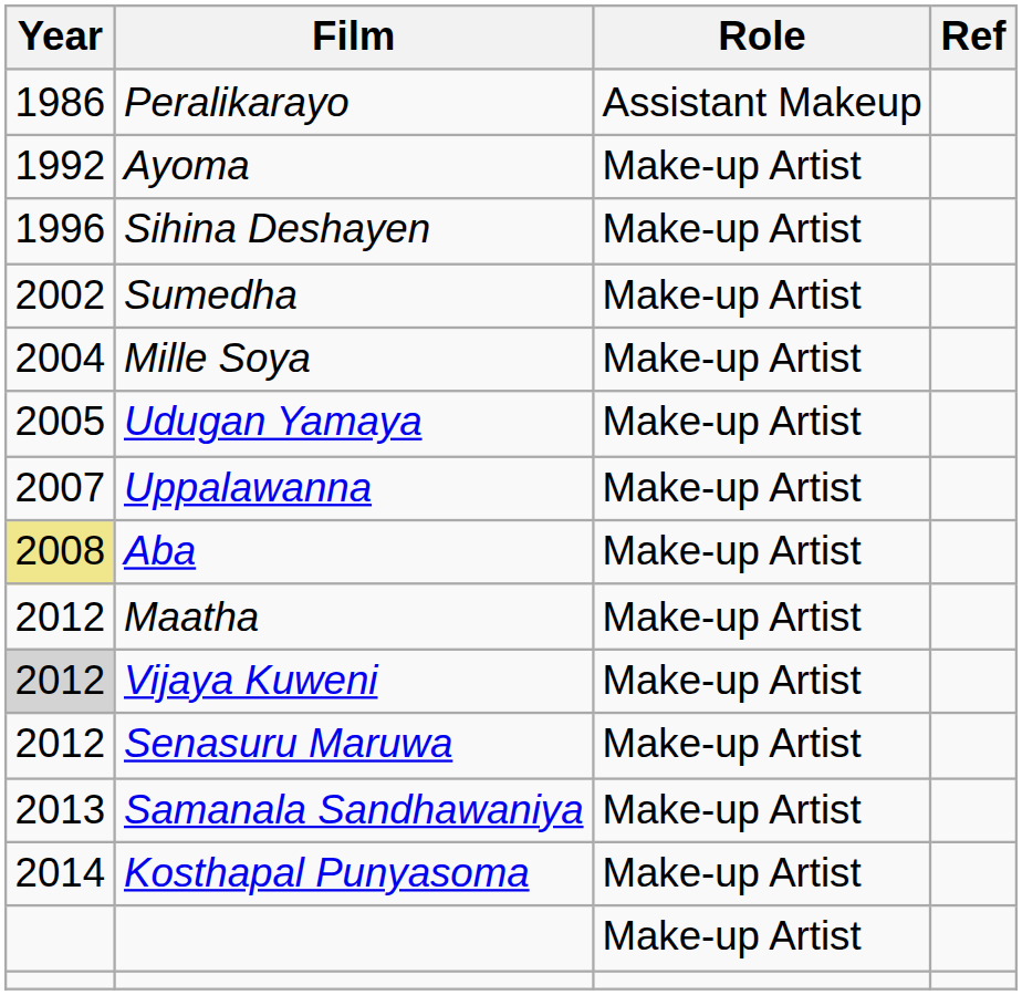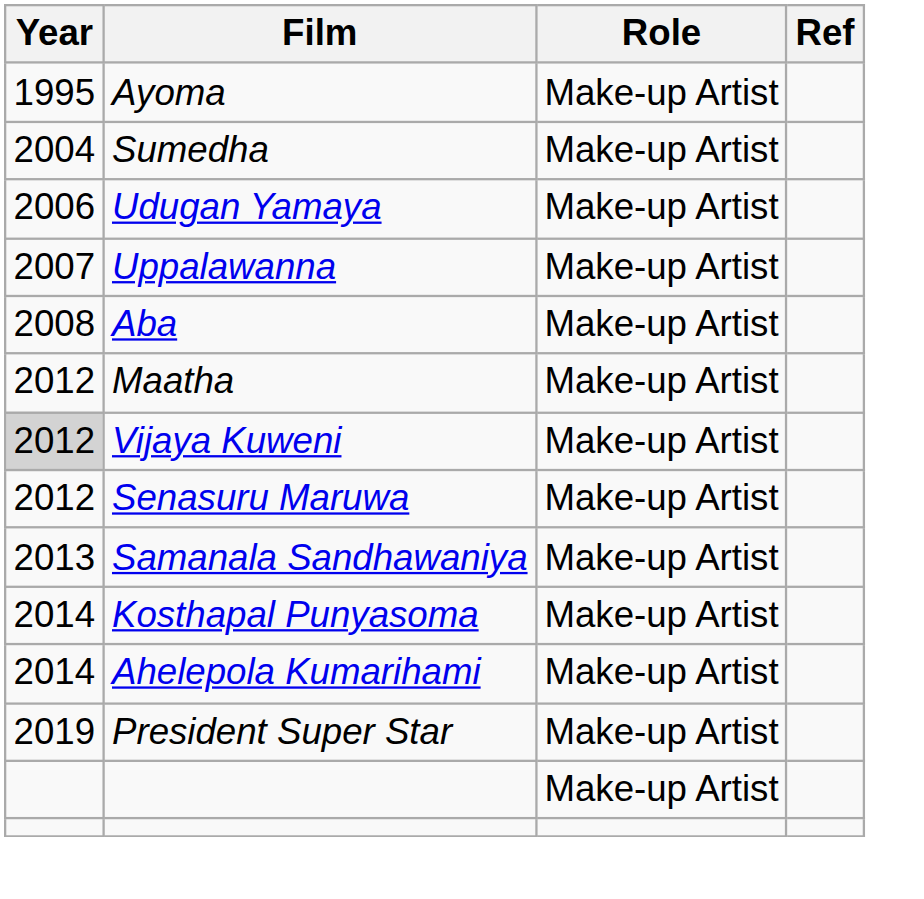 <table class="wikitable">
 <tr>
 <th>Year</th>
 <th>Film</th>
 <th>Role</th>
 <th>Ref</th>
 </tr>
 <tr>
-<td>1986</td>
-<td><em>Peralikarayo</em></td>
-<td>Assistant Makeup</td>
-<td></td>
-</tr>
-<tr>
-<td>1992</td>
+<td>1995</td>
 <td><em>Ayoma</em></td>
 <td>Make-up Artist</td>
 <td></td>
 </tr>
 <tr>
-<td>1996</td>
-<td><em>Sihina Deshayen</em></td>
-<td>Make-up Artist</td>
-<td></td>
-</tr>
-<tr>
-<td>2002</td>
+<td>2004</td>
 <td><em>Sumedha</em></td>
 <td>Make-up Artist</td>
 <td></td>
 </tr>
 <tr>
-<td>2004</td>
-<td><em>Mille Soya</em></td>
-<td>Make-up Artist</td>
-<td></td>
-</tr>
-<tr>
-<td>2005</td>
+<td>2006</td>
 <td><em><a href='#'>Udugan Yamaya</a></em></td>
 <td>Make-up Artist</td>
 <td></td>
 </tr>
 <tr>
 <td>2007</td>
 <td><em><a href='#'>Uppalawanna</a></em></td>
 <td>Make-up Artist</td>
 <td></td>
 </tr>
 <tr>
-<td style="background: khaki;">2008</td>
+<td>2008</td>
 <td><em><a href='#'>Aba</a></em></td>
 <td>Make-up Artist</td>
 <td></td>
 </tr>
 <tr>
 <td>2012</td>
 <td><em>Maatha</em></td>
 <td>Make-up Artist</td>
 <td></td>
 </tr>
 <tr>
 <td style="background: lightgrey;">2012</td>
 <td><em><a href='#'>Vijaya Kuweni</a></em></td>
 <td>Make-up Artist</td>
 <td></td>
 </tr>
 <tr>
 <td>2012</td>
 <td><em><a href='#'>Senasuru Maruwa</a></em></td>
 <td>Make-up Artist</td>
 <td></td>
 </tr>
 <tr>
 <td>2013</td>
 <td><em><a href='#'>Samanala Sandhawaniya</a></em></td>
 <td>Make-up Artist</td>
 <td></td>
 </tr>
 <tr>
 <td>2014</td>
 <td><em><a href='#'>Kosthapal Punyasoma</a></em></td>
 <td>Make-up Artist</td>
 <td></td>
 </tr>
 <tr>
+<td>2014</td>
+<td><em><a href='#'>Ahelepola Kumarihami</a></em></td>
+<td>Make-up Artist</td>
+<td></td>
+</tr>
+<tr>
+<td>2019</td>
+<td><em>President Super Star</em></td>
+<td>Make-up Artist</td>
+<td></td>
+</tr>
+<tr>
 <td></td>
 <td></td>
 <td>Make-up Artist</td>
 <td></td>
 </tr>
 <tr>
 <td></td>
 <td></td>
 <td></td>
 <td></td>
 </tr>
 </table>
